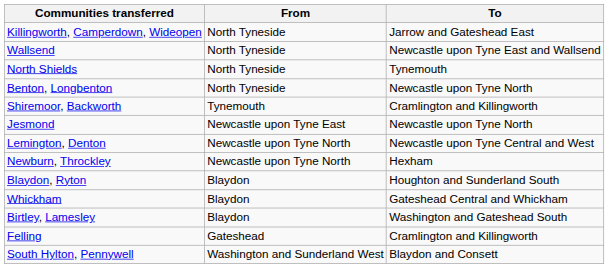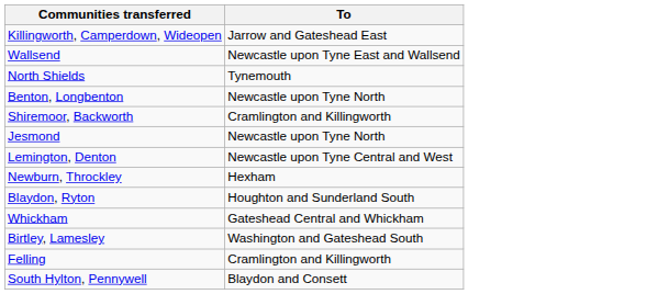 <table class="wikitable">
 <tr>
 <th>Communities transferred</th>
-<th>From</th>
 <th>To</th>
 </tr>
 <tr>
 <td><a href='#'>Killingworth</a>, <a href='#'>Camperdown</a>, <a href='#'>Wideopen</a></td>
-<td>North Tyneside</td>
 <td>Jarrow and Gateshead East</td>
 </tr>
 <tr>
 <td><a href='#'>Wallsend</a></td>
-<td>North Tyneside</td>
 <td>Newcastle upon Tyne East and Wallsend</td>
 </tr>
 <tr>
 <td><a href='#'>North Shields</a></td>
-<td>North Tyneside</td>
 <td>Tynemouth</td>
 </tr>
 <tr>
 <td><a href='#'>Benton</a>, <a href='#'>Longbenton</a></td>
-<td>North Tyneside</td>
 <td>Newcastle upon Tyne North</td>
 </tr>
 <tr>
 <td><a href='#'>Shiremoor</a>, <a href='#'>Backworth</a></td>
-<td>Tynemouth</td>
 <td>Cramlington and Killingworth</td>
 </tr>
 <tr>
 <td><a href='#'>Jesmond</a></td>
-<td>Newcastle upon Tyne East</td>
 <td>Newcastle upon Tyne North</td>
 </tr>
 <tr>
 <td><a href='#'>Lemington</a>, <a href='#'>Denton</a></td>
-<td>Newcastle upon Tyne North</td>
 <td>Newcastle upon Tyne Central and West</td>
 </tr>
 <tr>
 <td><a href='#'>Newburn</a>, <a href='#'>Throckley</a></td>
-<td>Newcastle upon Tyne North</td>
 <td>Hexham</td>
 </tr>
 <tr>
 <td><a href='#'>Blaydon</a>, <a href='#'>Ryton</a></td>
-<td>Blaydon</td>
 <td>Houghton and Sunderland South</td>
 </tr>
 <tr>
 <td><a href='#'>Whickham</a></td>
-<td>Blaydon</td>
 <td>Gateshead Central and Whickham</td>
 </tr>
 <tr>
 <td><a href='#'>Birtley</a>, <a href='#'>Lamesley</a></td>
-<td>Blaydon</td>
 <td>Washington and Gateshead South</td>
 </tr>
 <tr>
 <td><a href='#'>Felling</a></td>
-<td>Gateshead</td>
 <td>Cramlington and Killingworth</td>
 </tr>
 <tr>
 <td><a href='#'>South Hylton</a>, <a href='#'>Pennywell</a></td>
-<td>Washington and Sunderland West</td>
 <td>Blaydon and Consett</td>
 </tr>
 </table>
